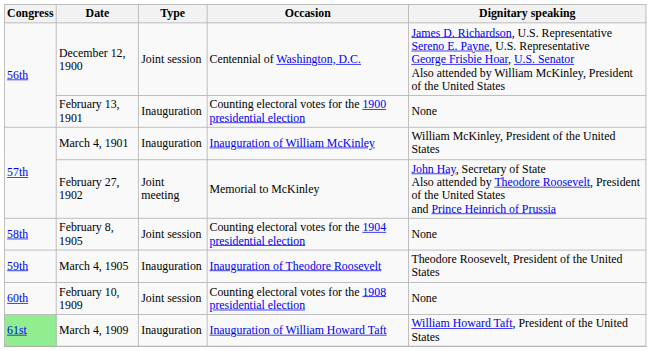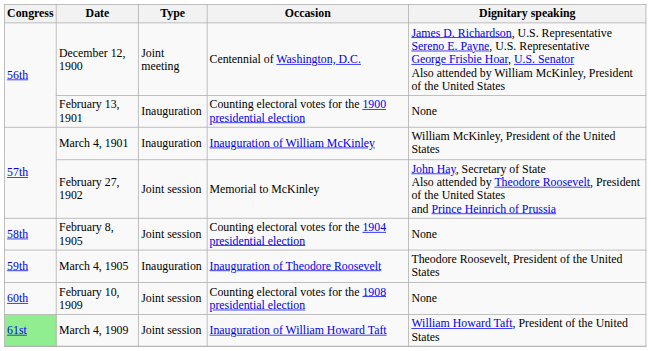 <table class="wikitable sortable">
 <tr>
 <th>Congress</th>
 <th>Date</th>
 <th>Type</th>
 <th>Occasion</th>
 <th>Dignitary speaking</th>
 </tr>
 <tr>
 <td rowspan="2"><a href='#'>56th</a></td>
 <td>December 12, 1900</td>
-<td>Joint session</td>
+<td>Joint meeting</td>
 <td>Centennial of <a href='#'>Washington, D.C.</a></td>
 <td><a href='#'>James D. Richardson</a>, U.S. Representative<br><a href='#'>Sereno E. Payne</a>, U.S. Representative<br><a href='#'>George Frisbie Hoar</a>, <a href='#'>U.S. Senator</a><br>Also attended by William McKinley, President of the United States</td>
 </tr>
 <tr>
 <td>February 13, 1901</td>
 <td>Inauguration</td>
 <td>Counting electoral votes for the <a href='#'>1900 presidential election</a></td>
 <td>None</td>
 </tr>
 <tr>
 <td rowspan="2"><a href='#'>57th</a></td>
 <td>March 4, 1901</td>
 <td>Inauguration</td>
 <td><a href='#'>Inauguration of William McKinley</a></td>
 <td>William McKinley, President of the United States</td>
 </tr>
 <tr>
 <td>February 27, 1902</td>
-<td>Joint meeting</td>
+<td>Joint session</td>
 <td>Memorial to McKinley</td>
 <td><a href='#'>John Hay</a>, Secretary of State<br>Also attended by <a href='#'>Theodore Roosevelt</a>, President of the United States<br>and <a href='#'>Prince Heinrich of Prussia</a></td>
 </tr>
 <tr>
 <td><a href='#'>58th</a></td>
 <td>February 8, 1905</td>
 <td>Joint session</td>
 <td>Counting electoral votes for the <a href='#'>1904 presidential election</a></td>
 <td>None</td>
 </tr>
 <tr>
 <td><a href='#'>59th</a></td>
 <td>March 4, 1905</td>
 <td>Inauguration</td>
 <td><a href='#'>Inauguration of Theodore Roosevelt</a></td>
 <td>Theodore Roosevelt, President of the United States</td>
 </tr>
 <tr>
 <td><a href='#'>60th</a></td>
 <td>February 10, 1909</td>
 <td>Joint session</td>
 <td>Counting electoral votes for the <a href='#'>1908 presidential election</a></td>
 <td>None</td>
 </tr>
 <tr>
 <td style="background: lightgreen;"><a href='#'>61st</a></td>
 <td>March 4, 1909</td>
-<td>Inauguration</td>
+<td>Joint session</td>
 <td><a href='#'>Inauguration of William Howard Taft</a></td>
 <td><a href='#'>William Howard Taft</a>, President of the United States</td>
 </tr>
 <tr>
 </tr>
 </table>
